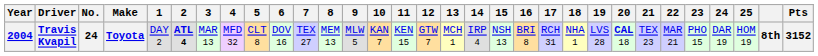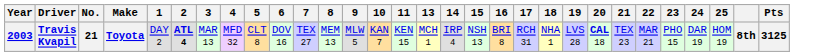 <table class="wikitable" style="text-align:center; font-size:75%">
 <tr>
 <th>Year</th>
 <th>Driver</th>
 <th>No.</th>
 <th>Make</th>
 <th>1</th>
 <th>2</th>
 <th>3</th>
 <th>4</th>
 <th>5</th>
 <th>6</th>
 <th>7</th>
 <th>8</th>
 <th>9</th>
 <th>10</th>
 <th>11</th>
-<th>12</th>
 <th>13</th>
 <th>14</th>
 <th>15</th>
 <th>16</th>
 <th>17</th>
 <th>18</th>
 <th>19</th>
 <th>20</th>
 <th>21</th>
 <th>22</th>
 <th>23</th>
 <th>24</th>
 <th>25</th>
 <th></th>
 <th>Pts</th>
 </tr>
 <tr>
-<th><a href='#'>2004</a></th>
+<th><a href='#'>2003</a></th>
 <th><a href='#'>Travis Kvapil</a></th>
-<th>24</th>
+<th>21</th>
 <th><a href='#'>Toyota</a></th>
 <td style="background:#DFDFDF;"><a href='#'>DAY</a><br><small>2</small></td>
 <td style="background:#DFDFDF;"><strong><a href='#'>ATL</a><br><small>4</small></strong></td>
 <td style="background:#DFFFDF;"><a href='#'>MAR</a><br><small>13</small></td>
 <td style="background:#EFCFFF;"><a href='#'>MFD</a><br><small>32</small></td>
 <td style="background:#FFDF9F;"><a href='#'>CLT</a><br><small>8</small></td>
 <td style="background:#DFFFDF;"><a href='#'>DOV</a><br><small>16</small></td>
 <td style="background:#CFCFFF;"><a href='#'>TEX</a><br><small>27</small></td>
 <td style="background:#DFFFDF;"><a href='#'>MEM</a><br><small>13</small></td>
 <td style="background:#DFDFDF;"><a href='#'>MLW</a><br><small>5</small></td>
 <td style="background:#FFDF9F;"><a href='#'>KAN</a><br><small>7</small></td>
 <td style="background:#DFFFDF;"><a href='#'>KEN</a><br><small>15</small></td>
-<td style="background:#FFDF9F;"><a href='#'>GTW</a><br><small>7</small></td>
 <td style="background:#FFFFBF;"><a href='#'>MCH</a><br><small>1</small></td>
 <td style="background:#DFDFDF;"><a href='#'>IRP</a><br><small>4</small></td>
 <td style="background:#DFFFDF;"><a href='#'>NSH</a><br><small>13</small></td>
 <td style="background:#FFDF9F;"><a href='#'>BRI</a><br><small>8</small></td>
 <td style="background:#CFCFFF;"><a href='#'>RCH</a><br><small>31</small></td>
 <td style="background:#FFFFBF;"><a href='#'>NHA</a><br><small>1</small></td>
 <td style="background:#CFCFFF;"><a href='#'>LVS</a><br><small>28</small></td>
 <td style="background:#DFFFDF;"><strong><a href='#'>CAL</a></strong><br><small>18</small></td>
 <td style="background:#CFCFFF;"><a href='#'>TEX</a><br><small>23</small></td>
 <td style="background:#CFCFFF;"><a href='#'>MAR</a><br><small>21</small></td>
 <td style="background:#DFFFDF;"><a href='#'>PHO</a><br><small>15</small></td>
 <td style="background:#DFFFDF;"><a href='#'>DAR</a><br><small>19</small></td>
 <td style="background:#DFFFDF;"><a href='#'>HOM</a><br><small>19</small></td>
 <th>8th</th>
-<th>3152</th>
+<th>3125</th>
 </tr>
 </table>
